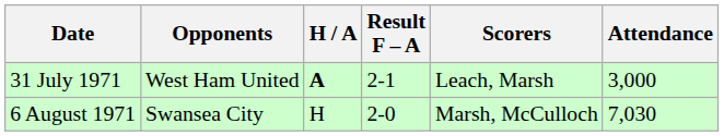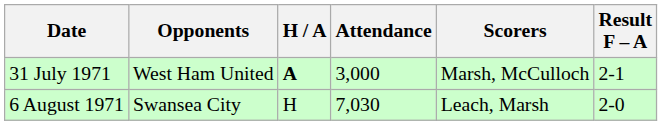 <table class="wikitable">
 <tr>
 <th>Date</th>
 <th>Opponents</th>
 <th>H / A</th>
+<th>Attendance</th>
+<th>Scorers</th>
 <th>Result<br>F – A</th>
-<th>Scorers</th>
-<th>Attendance</th>
 </tr>
 <tr bgcolor="#ccffcc">
 <td>31 July 1971</td>
 <td>West Ham United</td>
 <td><strong>A</strong></td>
+<td>3,000</td>
+<td>Marsh, McCulloch</td>
 <td>2-1</td>
-<td>Leach, Marsh</td>
-<td>3,000</td>
 </tr>
 <tr bgcolor="#ccffcc">
 <td>6 August 1971</td>
 <td>Swansea City</td>
 <td>H</td>
+<td>7,030</td>
+<td>Leach, Marsh</td>
 <td>2-0</td>
-<td>Marsh, McCulloch</td>
-<td>7,030</td>
 </tr>
 </table>
